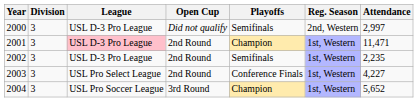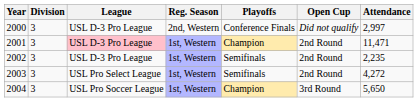 <table class="wikitable">
 <tr>
 <th>Year</th>
 <th>Division</th>
 <th>League</th>
+<th>Reg. Season</th>
+<th>Playoffs</th>
 <th>Open Cup</th>
-<th>Playoffs</th>
-<th>Reg. Season</th>
 <th>Attendance</th>
 </tr>
 <tr>
 <td>2000</td>
 <td>3</td>
 <td>USL D-3 Pro League</td>
+<td>2nd, Western</td>
+<td>Conference Finals</td>
 <td><em>Did not qualify</em></td>
-<td>Semifinals</td>
-<td>2nd, Western</td>
 <td>2,997</td>
 </tr>
 <tr>
 <td>2001</td>
 <td>3</td>
 <td style="background: pink;">USL D-3 Pro League</td>
+<td bgcolor="B3B7FF">1st, Western</td>
+<td bgcolor="FFEBAD">Champion</td>
 <td>2nd Round</td>
-<td bgcolor="FFEBAD">Champion</td>
-<td bgcolor="B3B7FF">1st, Western</td>
 <td>11,471</td>
 </tr>
 <tr>
 <td>2002</td>
 <td>3</td>
 <td>USL D-3 Pro League</td>
+<td bgcolor="B3B7FF">1st, Western</td>
+<td>Semifinals</td>
 <td>2nd Round</td>
-<td>Semifinals</td>
-<td bgcolor="B3B7FF">1st, Western</td>
 <td>2,235</td>
 </tr>
 <tr>
 <td>2003</td>
 <td>3</td>
 <td>USL Pro Select League</td>
+<td bgcolor="B3B7FF">1st, Western</td>
+<td>Semifinals</td>
 <td>2nd Round</td>
-<td>Conference Finals</td>
-<td bgcolor="B3B7FF">1st, Western</td>
-<td>4,227</td>
+<td>4,272</td>
 </tr>
 <tr>
 <td>2004</td>
 <td>3</td>
 <td>USL Pro Soccer League</td>
+<td bgcolor="B3B7FF">1st, Western</td>
+<td bgcolor="FFEBAD">Champion</td>
 <td>3rd Round</td>
-<td bgcolor="FFEBAD">Champion</td>
-<td bgcolor="B3B7FF">1st, Western</td>
-<td>5,652</td>
+<td>5,650</td>
 </tr>
 </table>
